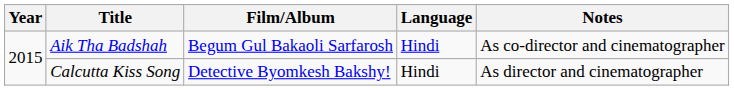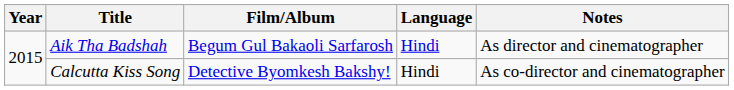 <table class="wikitable sortable">
 <tr>
 <th scope="col">Year</th>
 <th scope="col">Title</th>
 <th>Film/Album</th>
 <th scope="col">Language</th>
 <th scope="col">Notes</th>
 </tr>
 <tr>
 <td rowspan="2">2015</td>
 <td><em><a href='#'>Aik Tha Badshah</a></em></td>
 <td><a href='#'>Begum Gul Bakaoli Sarfarosh</a></td>
 <td><a href='#'>Hindi</a></td>
-<td>As co-director and cinematographer</td>
+<td>As director and cinematographer</td>
 </tr>
 <tr>
 <td><em>Calcutta Kiss Song</em></td>
 <td><a href='#'>Detective Byomkesh Bakshy!</a></td>
 <td>Hindi</td>
-<td>As director and cinematographer</td>
+<td>As co-director and cinematographer</td>
 </tr>
 </table>
